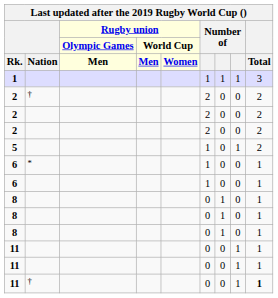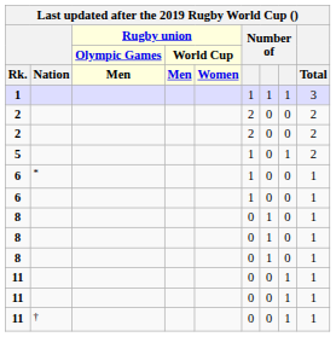 <table class="wikitable" style="margin-top: 0em; text-align: center; font-size: 100%;">
 <tr>
 <th colspan="9">Last updated after the 2019 Rugby World Cup ()</th>
 </tr>
 <tr>
 <th rowspan="2" colspan="2"></th>
 <th colspan="3" style="background: #ffd;"><a href='#'>Rugby union</a></th>
 <th rowspan="2" colspan="3">Number of</th>
 <th rowspan="2"></th>
 </tr>
 <tr>
 <th style="background: #ffd;"><a href='#'>Olympic Games</a></th>
 <th colspan="2" style="background: #ffd;">World Cup</th>
 </tr>
 <tr>
 <th style="width: 1em;">Rk.</th>
 <th>Nation</th>
 <th style="background: #ffd;">Men</th>
 <th style="background: #ffd; width: 1em;"><a href='#'>Men</a></th>
 <th style="background: #ffd; width: 1em;"><a href='#'>Women</a></th>
 <th style="width: 1em;"></th>
 <th style="width: 1em;"></th>
 <th style="width: 1em;"></th>
 <th style="width: 1em;">Total</th>
 </tr>
 <tr style="background: #ddf;">
 <td><strong>1</strong></td>
 <td style="text-align: left;"></td>
 <td></td>
 <td></td>
 <td></td>
 <td>1</td>
 <td>1</td>
 <td>1</td>
 <td>3</td>
-</tr>
-<tr>
-<td><strong>2</strong></td>
-<td style="text-align: left;"><sup>†</sup></td>
-<td></td>
-<td></td>
-<td></td>
-<td>2</td>
-<td>0</td>
-<td>0</td>
-<td>2</td>
 </tr>
 <tr>
 <td><strong>2</strong></td>
 <td style="text-align: left;"></td>
 <td></td>
 <td></td>
 <td></td>
 <td>2</td>
 <td>0</td>
 <td>0</td>
 <td>2</td>
 </tr>
 <tr>
 <td><strong>2</strong></td>
 <td style="text-align: left;"></td>
 <td></td>
 <td></td>
 <td></td>
 <td>2</td>
 <td>0</td>
 <td>0</td>
 <td>2</td>
 </tr>
 <tr>
 <td><strong>5</strong></td>
 <td style="text-align: left;"></td>
 <td></td>
 <td></td>
 <td></td>
 <td>1</td>
 <td>0</td>
 <td>1</td>
 <td>2</td>
 </tr>
 <tr>
 <td><strong>6</strong></td>
 <td style="text-align: left;"><em></em><sup>*</sup></td>
 <td></td>
 <td></td>
 <td></td>
 <td>1</td>
 <td>0</td>
 <td>0</td>
 <td>1</td>
 </tr>
 <tr>
 <td><strong>6</strong></td>
 <td style="text-align: left;"></td>
 <td></td>
 <td></td>
 <td></td>
 <td>1</td>
 <td>0</td>
 <td>0</td>
 <td>1</td>
 </tr>
 <tr>
 <td><strong>8</strong></td>
 <td style="text-align: left;"></td>
 <td></td>
 <td></td>
 <td></td>
 <td>0</td>
 <td>1</td>
 <td>0</td>
 <td>1</td>
 </tr>
 <tr>
 <td><strong>8</strong></td>
 <td style="text-align: left;"></td>
 <td></td>
 <td></td>
 <td></td>
 <td>0</td>
 <td>1</td>
 <td>0</td>
 <td>1</td>
 </tr>
 <tr>
 <td><strong>8</strong></td>
 <td style="text-align: left;"></td>
 <td></td>
 <td></td>
 <td></td>
 <td>0</td>
 <td>1</td>
 <td>0</td>
 <td>1</td>
 </tr>
 <tr>
 <td><strong>11</strong></td>
 <td style="text-align: left;"></td>
 <td></td>
 <td></td>
 <td></td>
 <td>0</td>
 <td>0</td>
 <td>1</td>
 <td>1</td>
 </tr>
 <tr>
 <td><strong>11</strong></td>
 <td style="text-align: left;"></td>
 <td></td>
 <td></td>
 <td></td>
 <td>0</td>
 <td>0</td>
 <td>1</td>
 <td>1</td>
 </tr>
 <tr>
 <td><strong>11</strong></td>
 <td style="text-align: left;"><sup>†</sup></td>
 <td></td>
 <td></td>
 <td></td>
 <td>0</td>
 <td>0</td>
 <td>1</td>
-<td><strong>1</strong></td>
+<td>1</td>
 </tr>
 </table>
